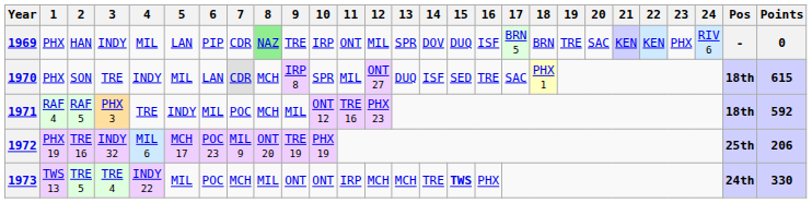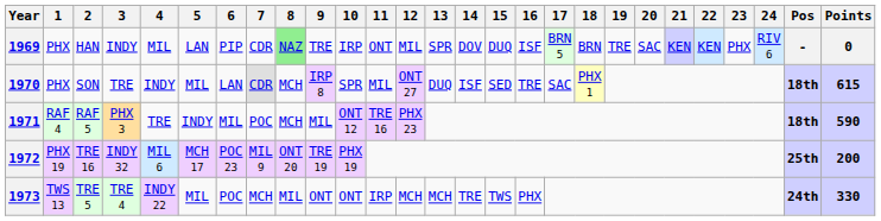 <table class="wikitable" style="text-align:center; font-size:90%">
 <tr>
 <th>Year</th>
 <th>1</th>
 <th>2</th>
 <th>3</th>
 <th>4</th>
 <th>5</th>
 <th>6</th>
 <th>7</th>
 <th>8</th>
 <th>9</th>
 <th>10</th>
 <th>11</th>
 <th>12</th>
 <th>13</th>
 <th>14</th>
 <th>15</th>
 <th>16</th>
 <th>17</th>
 <th>18</th>
 <th>19</th>
 <th>20</th>
 <th>21</th>
 <th>22</th>
 <th>23</th>
 <th>24</th>
 <th>Pos</th>
 <th>Points</th>
 </tr>
 <tr>
 <th><a href='#'>1969</a></th>
 <td><a href='#'>PHX</a><br><small> </small></td>
 <td><a href='#'>HAN</a><br><small> </small></td>
 <td><a href='#'>INDY</a><br><small> </small></td>
 <td><a href='#'>MIL</a><br><small> </small></td>
 <td><a href='#'>LAN</a><br></td>
 <td><a href='#'>PIP</a></td>
 <td><a href='#'>CDR</a><br><small> </small></td>
 <td style="background: lightgreen;"><a href='#'>NAZ</a></td>
 <td><a href='#'>TRE</a><br><small> </small></td>
 <td><a href='#'>IRP</a><br><small> </small></td>
 <td><a href='#'>ONT</a><br><small> </small></td>
 <td><a href='#'>MIL</a><br><small> </small></td>
 <td><a href='#'>SPR</a><br><small> </small></td>
 <td><a href='#'>DOV</a><br><small> </small></td>
 <td><a href='#'>DUQ</a><br><small> </small></td>
 <td><a href='#'>ISF</a><br><small> </small></td>
 <td style="background:#DFFFDF;"><a href='#'>BRN</a><br><small>5</small></td>
 <td><a href='#'>BRN</a></td>
 <td><a href='#'>TRE</a><br><small> </small></td>
 <td><a href='#'>SAC</a><br><small> </small></td>
 <td style="background:#CFCFFF;"><a href='#'>KEN</a><br></td>
 <td style="background:#CFEAFF;"><a href='#'>KEN</a><br></td>
 <td><a href='#'>PHX</a><br><small> </small></td>
 <td style="background:#CFEAFF;"><a href='#'>RIV</a><br><small>6</small></td>
 <th>-</th>
 <th>0</th>
 </tr>
 <tr>
 <th><a href='#'>1970</a></th>
 <td><a href='#'>PHX</a><br><small> </small></td>
 <td><a href='#'>SON</a></td>
 <td><a href='#'>TRE</a><br><small> </small></td>
 <td><a href='#'>INDY</a><br><small> </small></td>
 <td><a href='#'>MIL</a><br><small> </small></td>
 <td><a href='#'>LAN</a><br><small> </small></td>
 <td style="background:#DFDFDF;"><a href='#'>CDR</a><br></td>
 <td><a href='#'>MCH</a><br><small> </small></td>
 <td style="background:#EFCFFF;"><a href='#'>IRP</a><br><small>8</small></td>
 <td><a href='#'>SPR</a><br><small> </small></td>
 <td><a href='#'>MIL</a><br><small> </small></td>
 <td style="background:#EFCFFF;"><a href='#'>ONT</a><br><small>27</small></td>
 <td><a href='#'>DUQ</a></td>
 <td><a href='#'>ISF</a></td>
 <td><a href='#'>SED</a><br><small> </small></td>
 <td><a href='#'>TRE</a><br><small> </small></td>
 <td><a href='#'>SAC</a><br><small> </small></td>
 <td style="background:#FFFFBF;"><a href='#'>PHX</a><br><small>1</small></td>
 <td colspan=6></td>
 <th style="background:#CFCFFF;">18th</th>
 <th style="background:#CFCFFF;">615</th>
 </tr>
 <tr>
 <th><a href='#'>1971</a></th>
 <td style="background:#DFFFDF;"><a href='#'>RAF</a><br><small>4</small></td>
 <td style="background:#DFFFDF;"><a href='#'>RAF</a><br><small>5</small></td>
 <td style="background:#FFDF9F;"><a href='#'>PHX</a><br><small>3</small></td>
 <td><a href='#'>TRE</a><br><small> </small></td>
 <td><a href='#'>INDY</a><br><small> </small></td>
 <td><a href='#'>MIL</a><br><small> </small></td>
 <td><a href='#'>POC</a><br><small> </small></td>
 <td><a href='#'>MCH</a><br><small> </small></td>
 <td><a href='#'>MIL</a><br><small> </small></td>
 <td style="background:#EFCFFF;"><a href='#'>ONT</a><br><small>12</small></td>
 <td style="background:#EFCFFF;"><a href='#'>TRE</a><br><small>16</small></td>
 <td style="background:#EFCFFF;"><a href='#'>PHX</a><br><small>23</small></td>
 <td colspan=12></td>
 <th style="background:#CFCFFF;">18th</th>
-<th style="background:#CFCFFF;">592</th>
+<th style="background:#CFCFFF;">590</th>
 </tr>
 <tr>
 <th><a href='#'>1972</a></th>
 <td style="background:#EFCFFF;"><a href='#'>PHX</a><br><small>19</small></td>
 <td style="background:#EFCFFF;"><a href='#'>TRE</a><br><small>16</small></td>
 <td style="background:#EFCFFF;"><a href='#'>INDY</a><br><small>32</small></td>
 <td style="background:#CFEAFF;"><a href='#'>MIL</a><br><small>6</small></td>
 <td style="background:#EFCFFF;"><a href='#'>MCH</a><br><small>17</small></td>
 <td style="background:#EFCFFF;"><a href='#'>POC</a><br><small>23</small></td>
 <td style="background:#EFCFFF;"><a href='#'>MIL</a><br><small>9</small></td>
 <td style="background:#EFCFFF;"><a href='#'>ONT</a><br><small>20</small></td>
 <td style="background:#EFCFFF;"><a href='#'>TRE</a><br><small>19</small></td>
 <td style="background:#EFCFFF;"><a href='#'>PHX</a><br><small>19</small></td>
 <td colspan=14></td>
 <th style="background:#CFCFFF;">25th</th>
-<th style="background:#CFCFFF;">206</th>
+<th style="background:#CFCFFF;">200</th>
 </tr>
 <tr>
 <th><a href='#'>1973</a></th>
 <td style="background:#EFCFFF;"><a href='#'>TWS</a><br><small>13</small></td>
 <td style="background:#DFFFDF;"><a href='#'>TRE</a><br><small>5</small></td>
 <td style="background:#DFFFDF;"><a href='#'>TRE</a><br><small>4</small></td>
 <td style="background:#EFCFFF;"><a href='#'>INDY</a><br><small>22</small></td>
 <td><a href='#'>MIL</a><br><small> </small></td>
 <td><a href='#'>POC</a><br><small> </small></td>
 <td><a href='#'>MCH</a><br><small> </small></td>
 <td><a href='#'>MIL</a><br><small> </small></td>
 <td><a href='#'>ONT</a><br><small> </small></td>
 <td><a href='#'>ONT</a></td>
 <td><a href='#'>IRP</a><br><small> </small></td>
 <td><a href='#'>MCH</a><br><small> </small></td>
 <td><a href='#'>MCH</a><br><small> </small></td>
 <td><a href='#'>TRE</a><br><small> </small></td>
-<td><strong><a href='#'>TWS</a><br><small> </small></strong></td>
+<td><a href='#'>TWS</a><br><small> </small></td>
 <td><a href='#'>PHX</a><br><small> </small></td>
 <td colspan=8></td>
 <th style="background:#CFCFFF;">24th</th>
 <th style="background:#CFCFFF;">330</th>
 </tr>
 </table>
